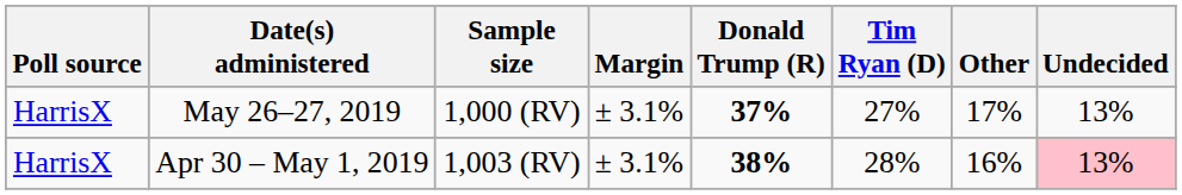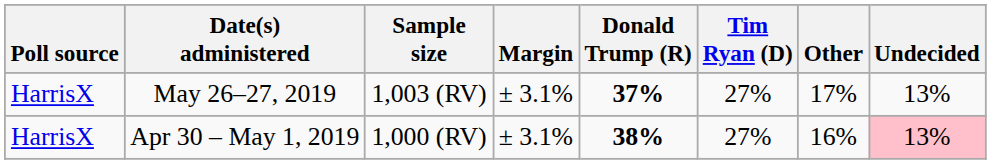 <table class="wikitable sortable" style="font-size:90%;text-align:center;">
 <tr valign=bottom style="font-size:90%;">
 <th>Poll source</th>
 <th>Date(s)<br>administered</th>
 <th>Sample<br>size</th>
 <th>Margin<br></th>
 <th>Donald<br>Trump (R)</th>
 <th><a href='#'>Tim<br>Ryan</a> (D)</th>
 <th>Other</th>
 <th>Undecided</th>
 </tr>
 <tr>
 <td style="text-align:left;"><a href='#'>HarrisX</a></td>
 <td>May 26–27, 2019</td>
-<td>1,000 (RV)</td>
+<td>1,003 (RV)</td>
 <td>± 3.1%</td>
 <td><strong>37%</strong></td>
 <td>27%</td>
 <td>17%</td>
 <td>13%</td>
 </tr>
 <tr>
 <td style="text-align:left;"><a href='#'>HarrisX</a></td>
 <td>Apr 30 – May 1, 2019</td>
-<td>1,003 (RV)</td>
+<td>1,000 (RV)</td>
 <td>± 3.1%</td>
 <td><strong>38%</strong></td>
-<td>28%</td>
+<td>27%</td>
 <td>16%</td>
 <td style="background: pink;">13%</td>
 </tr>
 </table>
